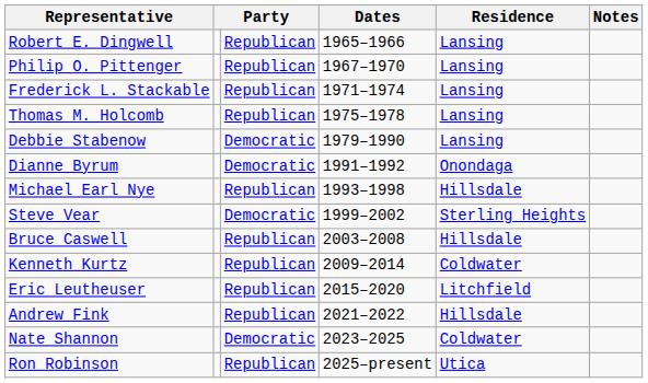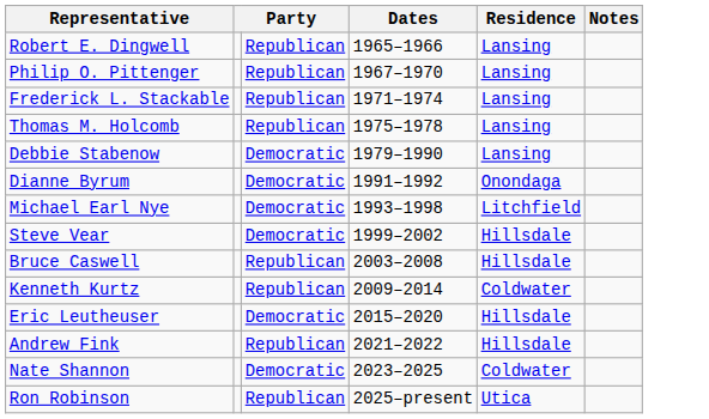 <table class=wikitable>
 <tr valign=bottom>
 <th>Representative</th>
 <th colspan="2">Party</th>
 <th>Dates</th>
 <th>Residence</th>
 <th>Notes</th>
 </tr>
 <tr>
 <td><a href='#'>Robert E. Dingwell</a></td>
 <td bgcolor=></td>
 <td><a href='#'>Republican</a></td>
 <td>1965–1966</td>
 <td><a href='#'>Lansing</a></td>
 <td></td>
 </tr>
 <tr>
 <td><a href='#'>Philip O. Pittenger</a></td>
 <td bgcolor=></td>
 <td><a href='#'>Republican</a></td>
 <td>1967–1970</td>
 <td><a href='#'>Lansing</a></td>
 <td></td>
 </tr>
 <tr>
 <td><a href='#'>Frederick L. Stackable</a></td>
 <td bgcolor=></td>
 <td><a href='#'>Republican</a></td>
 <td>1971–1974</td>
 <td><a href='#'>Lansing</a></td>
 <td></td>
 </tr>
 <tr>
 <td><a href='#'>Thomas M. Holcomb</a></td>
 <td bgcolor=></td>
 <td><a href='#'>Republican</a></td>
 <td>1975–1978</td>
 <td><a href='#'>Lansing</a></td>
 <td></td>
 </tr>
 <tr>
 <td><a href='#'>Debbie Stabenow</a></td>
 <td bgcolor=></td>
 <td><a href='#'>Democratic</a></td>
 <td>1979–1990</td>
 <td><a href='#'>Lansing</a></td>
 <td></td>
 </tr>
 <tr>
 <td><a href='#'>Dianne Byrum</a></td>
 <td bgcolor=></td>
 <td><a href='#'>Democratic</a></td>
 <td>1991–1992</td>
 <td><a href='#'>Onondaga</a></td>
 <td></td>
 </tr>
 <tr>
 <td><a href='#'>Michael Earl Nye</a></td>
 <td bgcolor=></td>
-<td><a href='#'>Republican</a></td>
+<td><a href='#'>Democratic</a></td>
 <td>1993–1998</td>
-<td><a href='#'>Hillsdale</a></td>
+<td><a href='#'>Litchfield</a></td>
 <td></td>
 </tr>
 <tr>
 <td><a href='#'>Steve Vear</a></td>
 <td bgcolor=></td>
 <td><a href='#'>Democratic</a></td>
 <td>1999–2002</td>
-<td><a href='#'>Sterling Heights</a></td>
+<td><a href='#'>Hillsdale</a></td>
 <td></td>
 </tr>
 <tr>
 <td><a href='#'>Bruce Caswell</a></td>
 <td bgcolor=></td>
 <td><a href='#'>Republican</a></td>
 <td>2003–2008</td>
 <td><a href='#'>Hillsdale</a></td>
 <td></td>
 </tr>
 <tr>
 <td><a href='#'>Kenneth Kurtz</a></td>
 <td bgcolor=></td>
 <td><a href='#'>Republican</a></td>
 <td>2009–2014</td>
 <td><a href='#'>Coldwater</a></td>
 <td></td>
 </tr>
 <tr>
 <td><a href='#'>Eric Leutheuser</a></td>
 <td bgcolor=></td>
-<td><a href='#'>Republican</a></td>
+<td><a href='#'>Democratic</a></td>
 <td>2015–2020</td>
-<td><a href='#'>Litchfield</a></td>
+<td><a href='#'>Hillsdale</a></td>
 <td></td>
 </tr>
 <tr>
 <td><a href='#'>Andrew Fink</a></td>
 <td bgcolor=></td>
 <td><a href='#'>Republican</a></td>
 <td>2021–2022</td>
 <td><a href='#'>Hillsdale</a></td>
 <td></td>
 </tr>
 <tr>
 <td><a href='#'>Nate Shannon</a></td>
 <td bgcolor=></td>
 <td><a href='#'>Democratic</a></td>
 <td>2023–2025</td>
 <td><a href='#'>Coldwater</a></td>
 <td></td>
 </tr>
 <tr>
 <td><a href='#'>Ron Robinson</a></td>
 <td bgcolor=></td>
 <td><a href='#'>Republican</a></td>
 <td>2025–present</td>
 <td><a href='#'>Utica</a></td>
 <td></td>
 </tr>
 </table>
